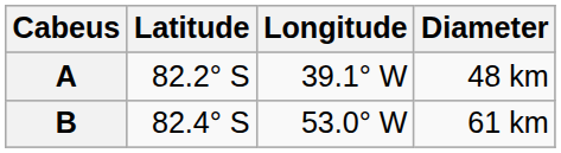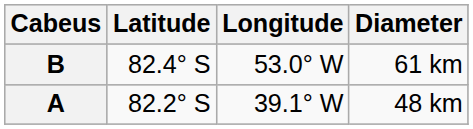 <table class="wikitable" style="text-align: right;">
 <tr>
 <th scope="col">Cabeus</th>
 <th scope="col">Latitude</th>
 <th scope="col">Longitude</th>
 <th scope="col">Diameter</th>
 </tr>
 <tr>
+<th scope="row">B</th>
+<td>82.4° S</td>
+<td>53.0° W</td>
+<td>61 km</td>
+</tr>
+<tr>
 <th scope="row">A</th>
 <td>82.2° S</td>
 <td>39.1° W</td>
 <td>48 km</td>
 </tr>
-<tr>
-<th scope="row">B</th>
-<td>82.4° S</td>
-<td>53.0° W</td>
-<td>61 km</td>
-</tr>
 </table>
